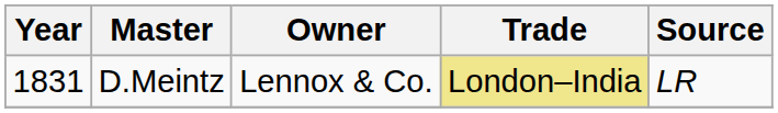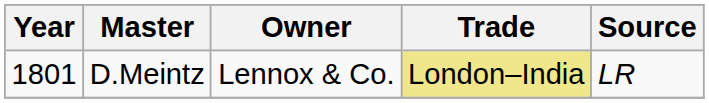 <table class=" wikitable">
 <tr>
 <th>Year</th>
 <th>Master</th>
 <th>Owner</th>
 <th>Trade</th>
 <th>Source</th>
 </tr>
 <tr>
-<td>1831</td>
+<td>1801</td>
 <td>D.Meintz</td>
 <td>Lennox & Co.</td>
 <td style="background: khaki;">London–India</td>
 <td><em>LR</em></td>
 </tr>
 <tr>
 </tr>
 </table>
